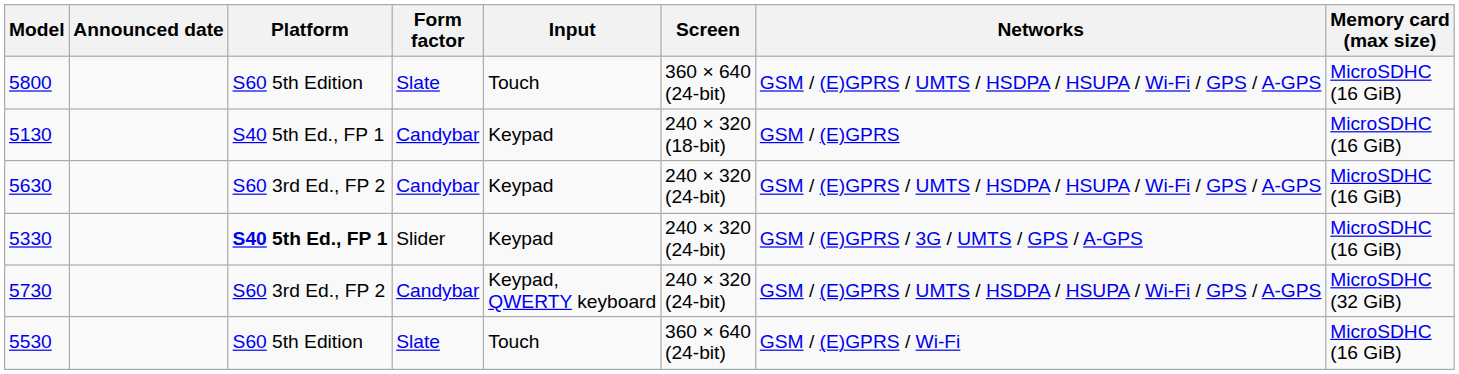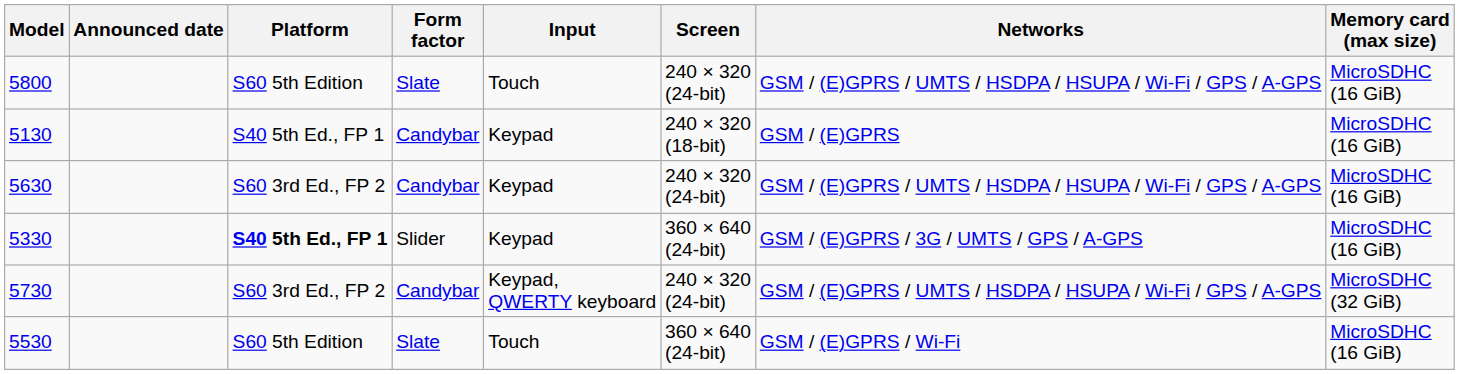 <table class="wikitable sortable">
 <tr>
 <th>Model</th>
 <th>Announced date</th>
 <th>Platform</th>
 <th>Form<br>factor</th>
 <th>Input</th>
 <th>Screen</th>
 <th>Networks</th>
 <th>Memory card<br>(max size)</th>
 </tr>
 <tr>
 <td><a href='#'>5800</a></td>
 <td></td>
 <td><a href='#'>S60</a> 5th Edition</td>
 <td><a href='#'>Slate</a></td>
 <td>Touch</td>
-<td>360 × 640<br>(24-bit)</td>
+<td>240 × 320<br>(24-bit)</td>
 <td><a href='#'>GSM</a> / <a href='#'>(E)GPRS</a> / <a href='#'>UMTS</a> / <a href='#'>HSDPA</a> / <a href='#'>HSUPA</a> / <a href='#'>Wi-Fi</a> / <a href='#'>GPS</a> / <a href='#'>A-GPS</a></td>
 <td><a href='#'>MicroSDHC</a><br>(16 GiB)</td>
 </tr>
 <tr>
 <td><a href='#'>5130</a></td>
 <td></td>
 <td><a href='#'>S40</a> 5th Ed., FP 1</td>
 <td><a href='#'>Candybar</a></td>
 <td>Keypad</td>
 <td>240 × 320<br>(18-bit)</td>
 <td><a href='#'>GSM</a> / <a href='#'>(E)GPRS</a></td>
 <td><a href='#'>MicroSDHC</a><br>(16 GiB)</td>
 </tr>
 <tr>
 <td><a href='#'>5630</a></td>
 <td></td>
 <td><a href='#'>S60</a> 3rd Ed., FP 2</td>
 <td><a href='#'>Candybar</a></td>
 <td>Keypad</td>
 <td>240 × 320<br>(24-bit)</td>
 <td><a href='#'>GSM</a> / <a href='#'>(E)GPRS</a> / <a href='#'>UMTS</a> / <a href='#'>HSDPA</a> / <a href='#'>HSUPA</a> / <a href='#'>Wi-Fi</a> / <a href='#'>GPS</a> / <a href='#'>A-GPS</a></td>
 <td><a href='#'>MicroSDHC</a><br>(16 GiB)</td>
 </tr>
 <tr>
 <td><a href='#'>5330</a></td>
 <td></td>
 <td><strong><a href='#'>S40</a> 5th Ed., FP 1</strong></td>
 <td>Slider</td>
 <td>Keypad</td>
-<td>240 × 320<br>(24-bit)</td>
+<td>360 × 640<br>(24-bit)</td>
 <td><a href='#'>GSM</a> / <a href='#'>(E)GPRS</a> / <a href='#'>3G</a> / <a href='#'>UMTS</a> / <a href='#'>GPS</a> / <a href='#'>A-GPS</a></td>
 <td><a href='#'>MicroSDHC</a><br>(16 GiB)</td>
 </tr>
 <tr>
 <td><a href='#'>5730</a></td>
 <td></td>
 <td><a href='#'>S60</a> 3rd Ed., FP 2</td>
 <td><a href='#'>Candybar</a></td>
 <td>Keypad,<br><a href='#'>QWERTY</a> keyboard</td>
 <td>240 × 320<br>(24-bit)</td>
 <td><a href='#'>GSM</a> / <a href='#'>(E)GPRS</a> / <a href='#'>UMTS</a> / <a href='#'>HSDPA</a> / <a href='#'>HSUPA</a> / <a href='#'>Wi-Fi</a> / <a href='#'>GPS</a> / <a href='#'>A-GPS</a></td>
 <td><a href='#'>MicroSDHC</a><br>(32 GiB)</td>
 </tr>
 <tr>
 <td><a href='#'>5530</a></td>
 <td></td>
 <td><a href='#'>S60</a> 5th Edition</td>
 <td><a href='#'>Slate</a></td>
 <td>Touch</td>
 <td>360 × 640<br>(24-bit)</td>
 <td><a href='#'>GSM</a> / <a href='#'>(E)GPRS</a> / <a href='#'>Wi-Fi</a></td>
 <td><a href='#'>MicroSDHC</a><br>(16 GiB)</td>
 </tr>
 </table>
